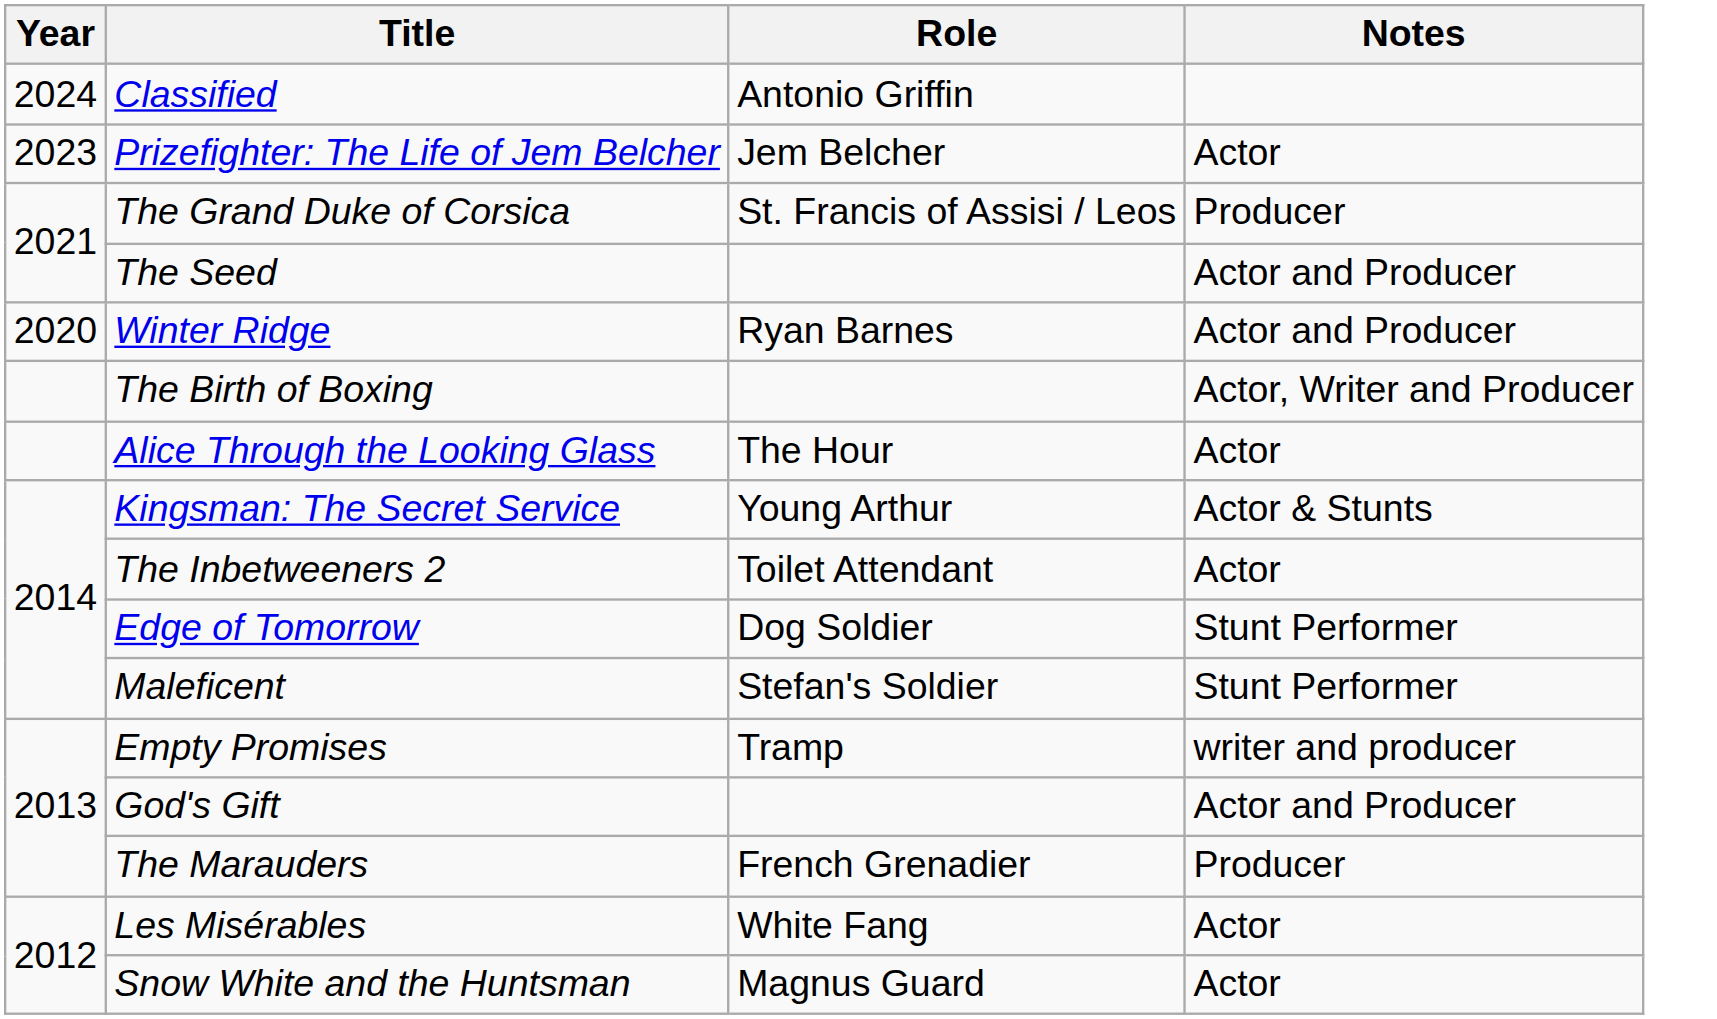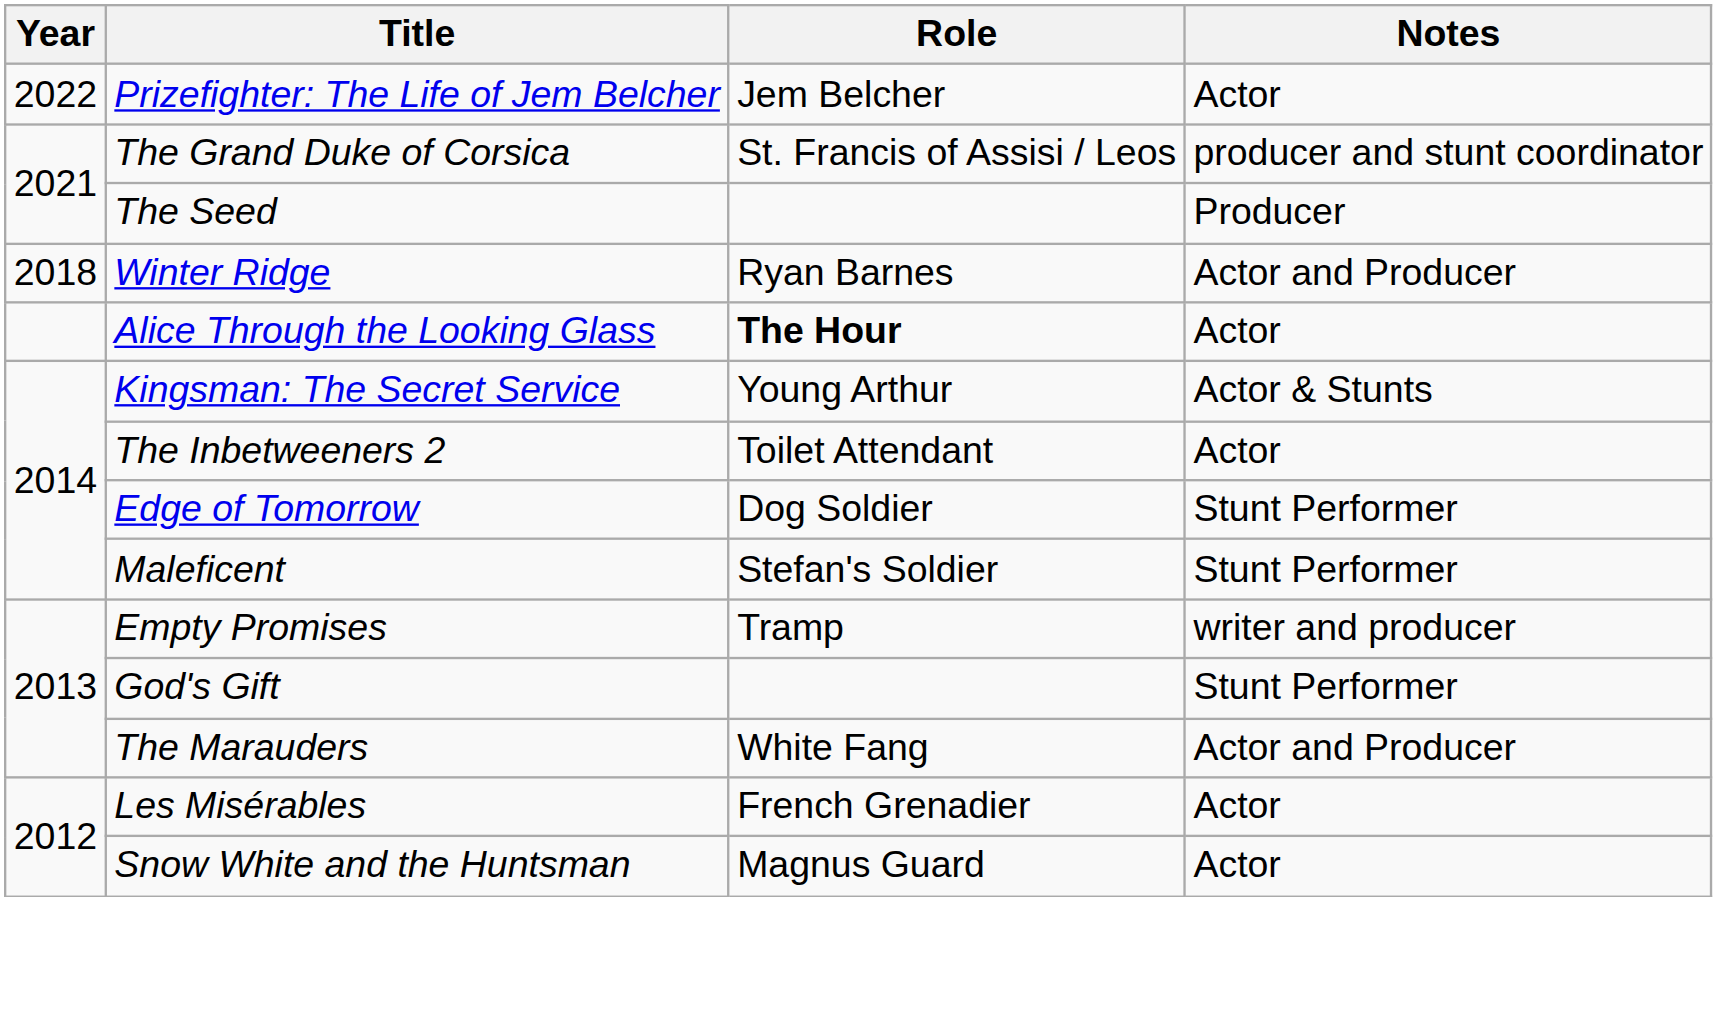 <table class="wikitable sortable">
 <tr>
 <th>Year</th>
 <th>Title</th>
 <th>Role</th>
 <th>Notes</th>
 </tr>
 <tr>
-<td>2024</td>
-<td><em><a href='#'>Classified</a></em></td>
-<td>Antonio Griffin</td>
-<td></td>
-</tr>
-<tr>
-<td>2023</td>
+<td>2022</td>
 <td><em><a href='#'>Prizefighter: The Life of Jem Belcher</a></em></td>
 <td>Jem Belcher</td>
 <td>Actor</td>
 </tr>
 <tr>
 <td rowspan="2">2021</td>
 <td><em>The Grand Duke of Corsica</em></td>
 <td>St. Francis of Assisi / Leos</td>
-<td>Producer</td>
+<td>producer and stunt coordinator</td>
 </tr>
 <tr>
 <td><em>The Seed</em></td>
 <td></td>
-<td>Actor and Producer</td>
+<td>Producer</td>
 </tr>
 <tr>
-<td>2020</td>
+<td>2018</td>
 <td><em><a href='#'>Winter Ridge</a></em></td>
 <td>Ryan Barnes</td>
 <td>Actor and Producer</td>
 </tr>
 <tr>
 <td></td>
-<td><em>The Birth of Boxing</em></td>
-<td></td>
-<td>Actor, Writer and Producer</td>
-</tr>
-<tr>
-<td></td>
 <td><em><a href='#'>Alice Through the Looking Glass</a></em></td>
-<td>The Hour</td>
+<td><strong>The Hour</strong></td>
 <td>Actor</td>
 </tr>
 <tr>
 <td rowspan="4">2014</td>
 <td><em><a href='#'>Kingsman: The Secret Service</a></em></td>
 <td>Young Arthur</td>
 <td>Actor & Stunts</td>
 </tr>
 <tr>
 <td><em>The Inbetweeners 2</em></td>
 <td>Toilet Attendant</td>
 <td>Actor</td>
 </tr>
 <tr>
 <td><em><a href='#'>Edge of Tomorrow</a></em></td>
 <td>Dog Soldier</td>
 <td>Stunt Performer</td>
 </tr>
 <tr>
 <td><em>Maleficent</em></td>
 <td>Stefan's Soldier</td>
 <td>Stunt Performer</td>
 </tr>
 <tr>
 <td rowspan="3">2013</td>
 <td><em>Empty Promises</em></td>
 <td>Tramp</td>
 <td>writer and producer</td>
 </tr>
 <tr>
 <td><em>God's Gift</em></td>
 <td></td>
-<td>Actor and Producer</td>
+<td>Stunt Performer</td>
 </tr>
 <tr>
 <td><em>The Marauders</em></td>
-<td>French Grenadier</td>
-<td>Producer</td>
+<td>White Fang</td>
+<td>Actor and Producer</td>
 </tr>
 <tr>
 <td rowspan="2">2012</td>
 <td><em>Les Misérables</em></td>
-<td>White Fang</td>
+<td>French Grenadier</td>
 <td>Actor</td>
 </tr>
 <tr>
 <td><em>Snow White and the Huntsman</em></td>
 <td>Magnus Guard</td>
 <td>Actor</td>
 </tr>
 </table>
